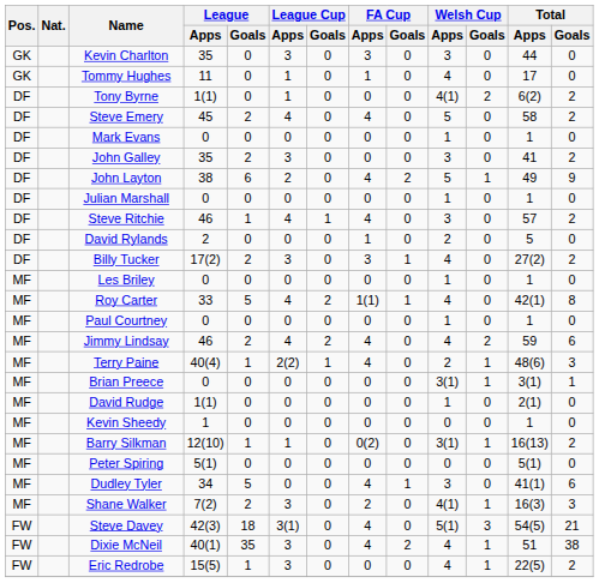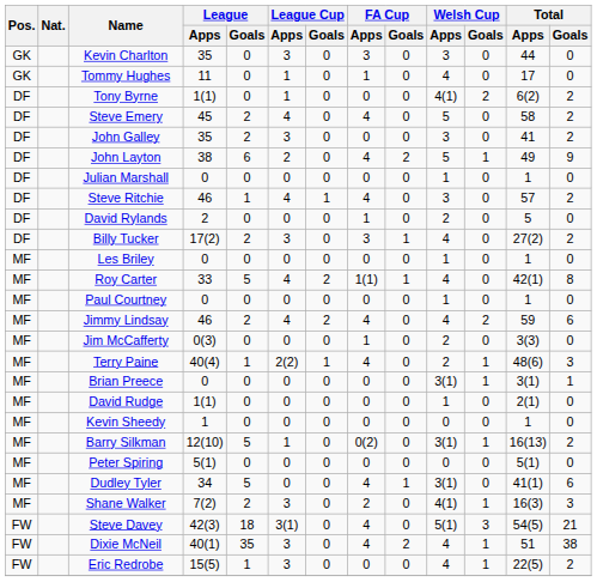 <table class="wikitable plainrowheaders" style="text-align:center">
 <tr>
 <th rowspan="2">Pos.</th>
 <th rowspan="2">Nat.</th>
 <th rowspan="2" width="136">Name</th>
 <th colspan="2" width="87"><a href='#'>League</a></th>
 <th colspan="2" width="87"><a href='#'>League Cup</a></th>
 <th colspan="2" width="87"><a href='#'>FA Cup</a></th>
 <th colspan="2" width="87"><a href='#'>Welsh Cup</a></th>
 <th colspan="2" width="87">Total</th>
 </tr>
 <tr>
 <th>Apps</th>
 <th>Goals</th>
 <th>Apps</th>
 <th>Goals</th>
 <th>Apps</th>
 <th>Goals</th>
 <th>Apps</th>
 <th>Goals</th>
 <th>Apps</th>
 <th>Goals</th>
 </tr>
 <tr>
 <td>GK</td>
 <td></td>
 <td><a href='#'>Kevin Charlton</a></td>
 <td>35</td>
 <td>0</td>
 <td>3</td>
 <td>0</td>
 <td>3</td>
 <td>0</td>
 <td>3</td>
 <td>0</td>
 <td>44</td>
 <td>0</td>
 </tr>
 <tr>
 <td>GK</td>
 <td></td>
 <td><a href='#'>Tommy Hughes</a></td>
 <td>11</td>
 <td>0</td>
 <td>1</td>
 <td>0</td>
 <td>1</td>
 <td>0</td>
 <td>4</td>
 <td>0</td>
 <td>17</td>
 <td>0</td>
 </tr>
 <tr>
 <td>DF</td>
 <td></td>
 <td><a href='#'>Tony Byrne</a></td>
 <td>1(1)</td>
 <td>0</td>
 <td>1</td>
 <td>0</td>
 <td>0</td>
 <td>0</td>
 <td>4(1)</td>
 <td>2</td>
 <td>6(2)</td>
 <td>2</td>
 </tr>
 <tr>
 <td>DF</td>
 <td></td>
 <td><a href='#'>Steve Emery</a></td>
 <td>45</td>
 <td>2</td>
 <td>4</td>
 <td>0</td>
 <td>4</td>
 <td>0</td>
 <td>5</td>
 <td>0</td>
 <td>58</td>
 <td>2</td>
-</tr>
-<tr>
-<td>DF</td>
-<td></td>
-<td><a href='#'>Mark Evans</a></td>
-<td>0</td>
-<td>0</td>
-<td>0</td>
-<td>0</td>
-<td>0</td>
-<td>0</td>
-<td>1</td>
-<td>0</td>
-<td>1</td>
-<td>0</td>
 </tr>
 <tr>
 <td>DF</td>
 <td></td>
 <td><a href='#'>John Galley</a></td>
 <td>35</td>
 <td>2</td>
 <td>3</td>
 <td>0</td>
 <td>0</td>
 <td>0</td>
 <td>3</td>
 <td>0</td>
 <td>41</td>
 <td>2</td>
 </tr>
 <tr>
 <td>DF</td>
 <td></td>
 <td><a href='#'>John Layton</a></td>
 <td>38</td>
 <td>6</td>
 <td>2</td>
 <td>0</td>
 <td>4</td>
 <td>2</td>
 <td>5</td>
 <td>1</td>
 <td>49</td>
 <td>9</td>
 </tr>
 <tr>
 <td>DF</td>
 <td></td>
 <td><a href='#'>Julian Marshall</a></td>
 <td>0</td>
 <td>0</td>
 <td>0</td>
 <td>0</td>
 <td>0</td>
 <td>0</td>
 <td>1</td>
 <td>0</td>
 <td>1</td>
 <td>0</td>
 </tr>
 <tr>
 <td>DF</td>
 <td></td>
 <td><a href='#'>Steve Ritchie</a></td>
 <td>46</td>
 <td>1</td>
 <td>4</td>
 <td>1</td>
 <td>4</td>
 <td>0</td>
 <td>3</td>
 <td>0</td>
 <td>57</td>
 <td>2</td>
 </tr>
 <tr>
 <td>DF</td>
 <td></td>
 <td><a href='#'>David Rylands</a></td>
 <td>2</td>
 <td>0</td>
 <td>0</td>
 <td>0</td>
 <td>1</td>
 <td>0</td>
 <td>2</td>
 <td>0</td>
 <td>5</td>
 <td>0</td>
 </tr>
 <tr>
 <td>DF</td>
 <td></td>
 <td><a href='#'>Billy Tucker</a></td>
 <td>17(2)</td>
 <td>2</td>
 <td>3</td>
 <td>0</td>
 <td>3</td>
 <td>1</td>
 <td>4</td>
 <td>0</td>
 <td>27(2)</td>
 <td>2</td>
 </tr>
 <tr>
 <td>MF</td>
 <td></td>
 <td><a href='#'>Les Briley</a></td>
 <td>0</td>
 <td>0</td>
 <td>0</td>
 <td>0</td>
 <td>0</td>
 <td>0</td>
 <td>1</td>
 <td>0</td>
 <td>1</td>
 <td>0</td>
 </tr>
 <tr>
 <td>MF</td>
 <td></td>
 <td><a href='#'>Roy Carter</a></td>
 <td>33</td>
 <td>5</td>
 <td>4</td>
 <td>2</td>
 <td>1(1)</td>
 <td>1</td>
 <td>4</td>
 <td>0</td>
 <td>42(1)</td>
 <td>8</td>
 </tr>
 <tr>
 <td>MF</td>
 <td></td>
 <td><a href='#'>Paul Courtney</a></td>
 <td>0</td>
 <td>0</td>
 <td>0</td>
 <td>0</td>
 <td>0</td>
 <td>0</td>
 <td>1</td>
 <td>0</td>
 <td>1</td>
 <td>0</td>
 </tr>
 <tr>
 <td>MF</td>
 <td></td>
 <td><a href='#'>Jimmy Lindsay</a></td>
 <td>46</td>
 <td>2</td>
 <td>4</td>
 <td>2</td>
 <td>4</td>
 <td>0</td>
 <td>4</td>
 <td>2</td>
 <td>59</td>
 <td>6</td>
 </tr>
 <tr>
 <td>MF</td>
 <td></td>
+<td><a href='#'>Jim McCafferty</a></td>
+<td>0(3)</td>
+<td>0</td>
+<td>0</td>
+<td>0</td>
+<td>1</td>
+<td>0</td>
+<td>2</td>
+<td>0</td>
+<td>3(3)</td>
+<td>0</td>
+</tr>
+<tr>
+<td>MF</td>
+<td></td>
 <td><a href='#'>Terry Paine</a></td>
 <td>40(4)</td>
 <td>1</td>
 <td>2(2)</td>
 <td>1</td>
 <td>4</td>
 <td>0</td>
 <td>2</td>
 <td>1</td>
 <td>48(6)</td>
 <td>3</td>
 </tr>
 <tr>
 <td>MF</td>
 <td></td>
 <td><a href='#'>Brian Preece</a></td>
 <td>0</td>
 <td>0</td>
 <td>0</td>
 <td>0</td>
 <td>0</td>
 <td>0</td>
 <td>3(1)</td>
 <td>1</td>
 <td>3(1)</td>
 <td>1</td>
 </tr>
 <tr>
 <td>MF</td>
 <td></td>
 <td><a href='#'>David Rudge</a></td>
 <td>1(1)</td>
 <td>0</td>
 <td>0</td>
 <td>0</td>
 <td>0</td>
 <td>0</td>
 <td>1</td>
 <td>0</td>
 <td>2(1)</td>
 <td>0</td>
 </tr>
 <tr>
 <td>MF</td>
 <td></td>
 <td><a href='#'>Kevin Sheedy</a></td>
 <td>1</td>
 <td>0</td>
 <td>0</td>
 <td>0</td>
 <td>0</td>
 <td>0</td>
 <td>0</td>
 <td>0</td>
 <td>1</td>
 <td>0</td>
 </tr>
 <tr>
 <td>MF</td>
 <td></td>
 <td><a href='#'>Barry Silkman</a></td>
 <td>12(10)</td>
-<td>1</td>
+<td>5</td>
 <td>1</td>
 <td>0</td>
 <td>0(2)</td>
 <td>0</td>
 <td>3(1)</td>
 <td>1</td>
 <td>16(13)</td>
 <td>2</td>
 </tr>
 <tr>
 <td>MF</td>
 <td></td>
 <td><a href='#'>Peter Spiring</a></td>
 <td>5(1)</td>
 <td>0</td>
 <td>0</td>
 <td>0</td>
 <td>0</td>
 <td>0</td>
 <td>0</td>
 <td>0</td>
 <td>5(1)</td>
 <td>0</td>
 </tr>
 <tr>
 <td>MF</td>
 <td></td>
 <td><a href='#'>Dudley Tyler</a></td>
 <td>34</td>
 <td>5</td>
 <td>0</td>
 <td>0</td>
 <td>4</td>
 <td>1</td>
-<td>3</td>
+<td>3(1)</td>
 <td>0</td>
 <td>41(1)</td>
 <td>6</td>
 </tr>
 <tr>
 <td>MF</td>
 <td></td>
 <td><a href='#'>Shane Walker</a></td>
 <td>7(2)</td>
 <td>2</td>
 <td>3</td>
 <td>0</td>
 <td>2</td>
 <td>0</td>
 <td>4(1)</td>
 <td>1</td>
 <td>16(3)</td>
 <td>3</td>
 </tr>
 <tr>
 <td>FW</td>
 <td></td>
 <td><a href='#'>Steve Davey</a></td>
 <td>42(3)</td>
 <td>18</td>
 <td>3(1)</td>
 <td>0</td>
 <td>4</td>
 <td>0</td>
 <td>5(1)</td>
 <td>3</td>
 <td>54(5)</td>
 <td>21</td>
 </tr>
 <tr>
 <td>FW</td>
 <td></td>
 <td><a href='#'>Dixie McNeil</a></td>
 <td>40(1)</td>
 <td>35</td>
 <td>3</td>
 <td>0</td>
 <td>4</td>
 <td>2</td>
 <td>4</td>
 <td>1</td>
 <td>51</td>
 <td>38</td>
 </tr>
 <tr>
 <td>FW</td>
 <td></td>
 <td><a href='#'>Eric Redrobe</a></td>
 <td>15(5)</td>
 <td>1</td>
 <td>3</td>
 <td>0</td>
 <td>0</td>
 <td>0</td>
 <td>4</td>
 <td>1</td>
 <td>22(5)</td>
 <td>2</td>
 </tr>
 <tr>
 </tr>
 </table>
